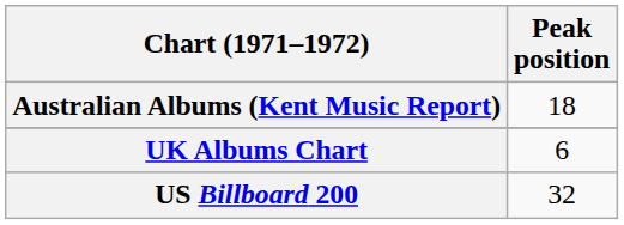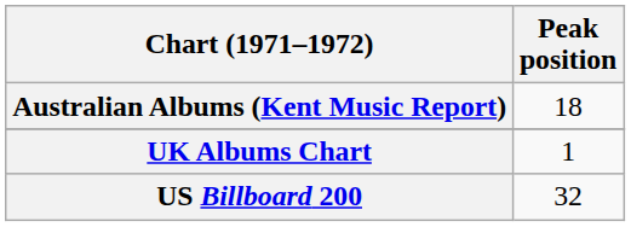 <table class="wikitable sortable plainrowheaders">
 <tr>
 <th>Chart (1971–1972)</th>
 <th>Peak<br>position</th>
 </tr>
 <tr>
 <th scope="row">Australian Albums (<a href='#'>Kent Music Report</a>)</th>
 <td align="center">18</td>
 </tr>
 <tr>
 </tr>
 <tr>
 </tr>
 <tr>
 <th scope="row"><a href='#'>UK Albums Chart</a></th>
-<td align="center">6</td>
+<td align="center">1</td>
 </tr>
 <tr>
 <th scope="row">US <a href='#'><em>Billboard</em> 200</a></th>
 <td align="center">32</td>
 </tr>
 </table>
